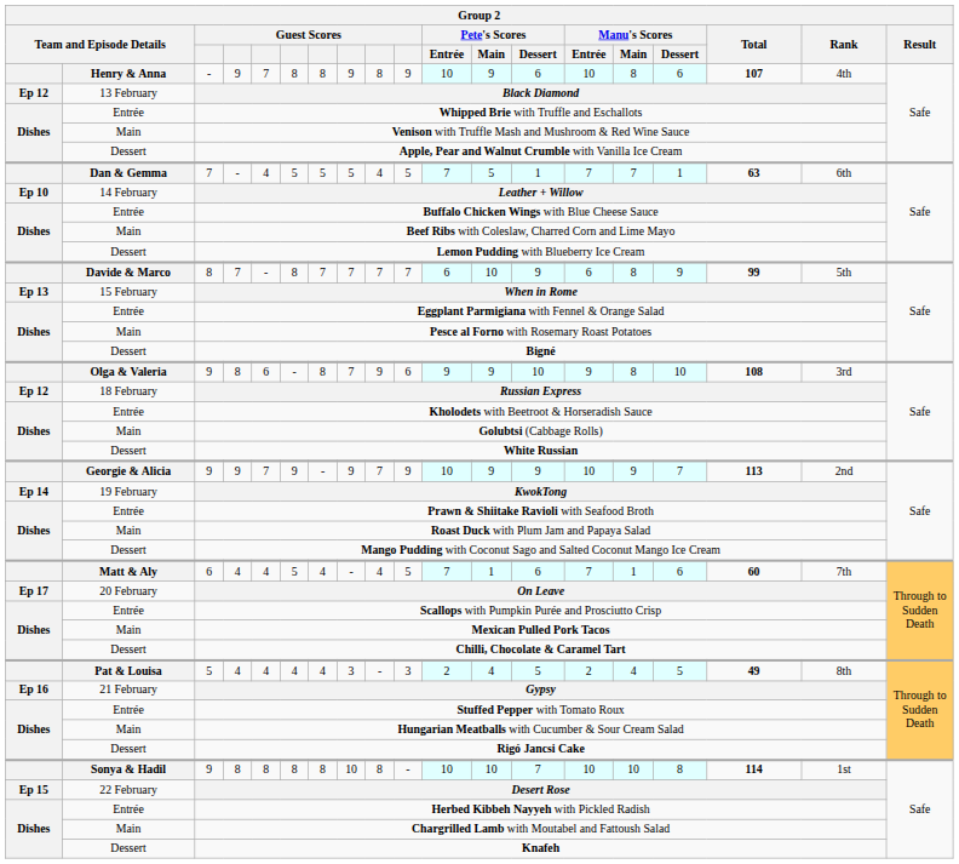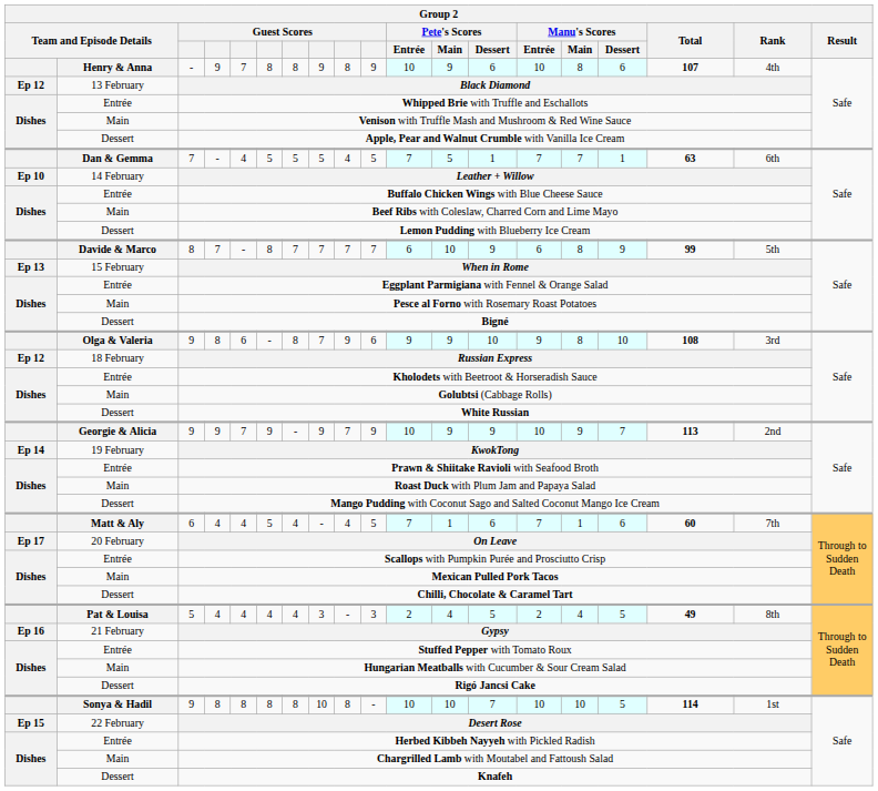 <table class="wikitable plainrowheaders" style="margin:1em auto; text-align:center; font-size:90%; width:80em;">
 <tr>
 <th colspan="20" >Group 2</th>
 </tr>
 <tr>
 <th scope="col" rowspan="2" colspan="2" style="width:20%;">Team and Episode Details</th>
 <th scope="col" colspan="8" style="width:15%;">Guest Scores</th>
 <th scope="col" colspan="3" style="width:15%;"><a href='#'>Pete</a>'s Scores</th>
 <th scope="col" colspan="3" style="width:15%;"><a href='#'>Manu</a>'s Scores</th>
 <th scope="col" rowspan="2" style="width:10%;">Total<br><small></small></th>
 <th scope="col" rowspan="2" style="width:9%;">Rank</th>
 <th scope="col" rowspan="2" style="width:28%;">Result</th>
 </tr>
 <tr>
 <th scope="col" style="width:3%;"></th>
 <th scope="col" style="width:3%;"></th>
 <th scope="col" style="width:3%;"></th>
 <th scope="col" style="width:3%;"></th>
 <th scope="col" style="width:3%;"></th>
 <th scope="col" style="width:3%;"></th>
 <th scope="col" style="width:3%;"></th>
 <th scope="col" style="width:3%;"></th>
 <th scope="col">Entrée</th>
 <th scope="col">Main</th>
 <th scope="col">Dessert</th>
 <th scope="col">Entrée</th>
 <th scope="col">Main</th>
 <th scope="col">Dessert</th>
 </tr>
 <tr>
 <th></th>
 <th style="text-align:centre">Henry & Anna</th>
 <td>-</td>
 <td>9</td>
 <td>7</td>
 <td>8</td>
 <td>8</td>
 <td>9</td>
 <td>8</td>
 <td>9</td>
 <td bgcolor="#e0ffff">10</td>
 <td bgcolor="#e0ffff">9</td>
 <td bgcolor="#e0ffff">6</td>
 <td bgcolor="#e0ffff">10</td>
 <td bgcolor="#e0ffff">8</td>
 <td bgcolor="#e0ffff">6</td>
 <td><strong>107</strong></td>
 <td>4th</td>
 <td rowspan="5">Safe</td>
 </tr>
 <tr>
 <th>Ep 12</th>
 <td>13 February</td>
 <th colspan="16"><strong><em>Black Diamond</em></strong></th>
 </tr>
 <tr>
 <th rowspan="3">Dishes</th>
 <td>Entrée</td>
 <td colspan="16"><strong>Whipped Brie</strong> with Truffle and Eschallots</td>
 </tr>
 <tr>
 <td>Main</td>
 <td colspan="16"><strong>Venison</strong> with Truffle Mash and Mushroom & Red Wine Sauce</td>
 </tr>
 <tr>
 <td>Dessert</td>
 <td colspan="16"><strong>Apple, Pear and Walnut Crumble</strong> with Vanilla Ice Cream</td>
 </tr>
 <tr style="border-top:3px solid #aaa;">
 <th></th>
 <th style="text-align:centre">Dan & Gemma</th>
 <td>7</td>
 <td>-</td>
 <td>4</td>
 <td>5</td>
 <td>5</td>
 <td>5</td>
 <td>4</td>
 <td>5</td>
 <td bgcolor="#e0ffff">7</td>
 <td bgcolor="#e0ffff">5</td>
 <td bgcolor="#e0ffff">1</td>
 <td bgcolor="#e0ffff">7</td>
 <td bgcolor="#e0ffff">7</td>
 <td bgcolor="#e0ffff">1</td>
 <td><strong>63</strong></td>
 <td>6th</td>
 <td rowspan="5">Safe</td>
 </tr>
 <tr>
 <th>Ep 10</th>
 <td>14 February</td>
 <th colspan="16"><strong><em>Leather + Willow</em></strong></th>
 </tr>
 <tr>
 <th rowspan="3">Dishes</th>
 <td>Entrée</td>
 <td colspan="16"><strong>Buffalo Chicken Wings</strong> with Blue Cheese Sauce</td>
 </tr>
 <tr>
 <td>Main</td>
 <td colspan="16"><strong>Beef Ribs</strong> with Coleslaw, Charred Corn and Lime Mayo</td>
 </tr>
 <tr>
 <td>Dessert</td>
 <td colspan="16"><strong>Lemon Pudding</strong> with Blueberry Ice Cream</td>
 </tr>
 <tr style="border-top:3px solid #aaa;">
 <th></th>
 <th style="text-align:centre">Davide & Marco</th>
 <td>8</td>
 <td>7</td>
 <td>-</td>
 <td>8</td>
 <td>7</td>
 <td>7</td>
 <td>7</td>
 <td>7</td>
 <td bgcolor="#e0ffff">6</td>
 <td bgcolor="#e0ffff">10</td>
 <td bgcolor="#e0ffff">9</td>
 <td bgcolor="#e0ffff">6</td>
 <td bgcolor="#e0ffff">8</td>
 <td bgcolor="#e0ffff">9</td>
 <td><strong>99</strong></td>
 <td>5th</td>
 <td rowspan="5">Safe</td>
 </tr>
 <tr>
 <th>Ep 13</th>
 <td>15 February</td>
 <th colspan="16"><strong><em>When in Rome</em></strong></th>
 </tr>
 <tr>
 <th rowspan="3">Dishes</th>
 <td>Entrée</td>
 <td colspan="16"><strong>Eggplant Parmigiana</strong> with Fennel & Orange Salad</td>
 </tr>
 <tr>
 <td>Main</td>
 <td colspan="16"><strong>Pesce al Forno</strong> with Rosemary Roast Potatoes</td>
 </tr>
 <tr>
 <td>Dessert</td>
 <td colspan="16"><strong>Bigné</strong></td>
 </tr>
 <tr style="border-top:3px solid #aaa;">
 <th></th>
 <th style="text-align:centre">Olga & Valeria</th>
 <td>9</td>
 <td>8</td>
 <td>6</td>
 <td>-</td>
 <td>8</td>
 <td>7</td>
 <td>9</td>
 <td>6</td>
 <td bgcolor="#e0ffff">9</td>
 <td bgcolor="#e0ffff">9</td>
 <td bgcolor="#e0ffff">10</td>
 <td bgcolor="#e0ffff">9</td>
 <td bgcolor="#e0ffff">8</td>
 <td bgcolor="#e0ffff">10</td>
 <td><strong>108</strong></td>
 <td>3rd</td>
 <td rowspan="5">Safe</td>
 </tr>
 <tr>
 <th>Ep 12</th>
 <td>18 February</td>
 <th colspan="16"><strong><em>Russian Express</em></strong></th>
 </tr>
 <tr>
 <th rowspan="3">Dishes</th>
 <td>Entrée</td>
 <td colspan="16"><strong>Kholodets</strong> with Beetroot & Horseradish Sauce</td>
 </tr>
 <tr>
 <td>Main</td>
 <td colspan="16"><strong>Golubtsi</strong> (Cabbage Rolls)</td>
 </tr>
 <tr>
 <td>Dessert</td>
 <td colspan="16"><strong>White Russian</strong></td>
 </tr>
 <tr style="border-top:3px solid #aaa;">
 <th></th>
 <th style="text-align:centre">Georgie & Alicia</th>
 <td>9</td>
 <td>9</td>
 <td>7</td>
 <td>9</td>
 <td>-</td>
 <td>9</td>
 <td>7</td>
 <td>9</td>
 <td bgcolor="#e0ffff">10</td>
 <td bgcolor="#e0ffff">9</td>
 <td bgcolor="#e0ffff">9</td>
 <td bgcolor="#e0ffff">10</td>
 <td bgcolor="#e0ffff">9</td>
 <td bgcolor="#e0ffff">7</td>
 <td><strong>113</strong></td>
 <td>2nd</td>
 <td rowspan="5">Safe</td>
 </tr>
 <tr>
 <th>Ep 14</th>
 <td>19 February</td>
 <th colspan="16"><strong><em>KwokTong</em></strong></th>
 </tr>
 <tr>
 <th rowspan="3">Dishes</th>
 <td>Entrée</td>
 <td colspan="16"><strong>Prawn & Shiitake Ravioli</strong> with Seafood Broth</td>
 </tr>
 <tr>
 <td>Main</td>
 <td colspan="16"><strong>Roast Duck</strong> with Plum Jam and Papaya Salad</td>
 </tr>
 <tr>
 <td>Dessert</td>
 <td colspan="16"><strong>Mango Pudding</strong> with Coconut Sago and Salted Coconut Mango Ice Cream</td>
 </tr>
 <tr style="border-top:3px solid #aaa;">
 <th></th>
 <th style="text-align:centre">Matt & Aly</th>
 <td>6</td>
 <td>4</td>
 <td>4</td>
 <td>5</td>
 <td>4</td>
 <td>-</td>
 <td>4</td>
 <td>5</td>
 <td bgcolor="#e0ffff">7</td>
 <td bgcolor="#e0ffff">1</td>
 <td bgcolor="#e0ffff">6</td>
 <td bgcolor="#e0ffff">7</td>
 <td bgcolor="#e0ffff">1</td>
 <td bgcolor="#e0ffff">6</td>
 <td><strong>60</strong></td>
 <td>7th</td>
 <td rowspan="5" style="background:#FFCC66">Through to Sudden Death</td>
 </tr>
 <tr>
 <th>Ep 17</th>
 <td>20 February</td>
 <th colspan="16"><strong><em>On Leave</em></strong></th>
 </tr>
 <tr>
 <th rowspan="3">Dishes</th>
 <td>Entrée</td>
 <td colspan="16"><strong>Scallops</strong> with Pumpkin Purée and Prosciutto Crisp</td>
 </tr>
 <tr>
 <td>Main</td>
 <td colspan="16"><strong>Mexican Pulled Pork Tacos</strong></td>
 </tr>
 <tr>
 <td>Dessert</td>
 <td colspan="16"><strong>Chilli, Chocolate & Caramel Tart</strong></td>
 </tr>
 <tr style="border-top:3px solid #aaa;">
 <th></th>
 <th style="text-align:centre">Pat & Louisa</th>
 <td>5</td>
 <td>4</td>
 <td>4</td>
 <td>4</td>
 <td>4</td>
 <td>3</td>
 <td>-</td>
 <td>3</td>
 <td bgcolor="#e0ffff">2</td>
 <td bgcolor="#e0ffff">4</td>
 <td bgcolor="#e0ffff">5</td>
 <td bgcolor="#e0ffff">2</td>
 <td bgcolor="#e0ffff">4</td>
 <td bgcolor="#e0ffff">5</td>
 <td><strong>49</strong></td>
 <td>8th</td>
 <td rowspan="5" style="background:#FFCC66">Through to Sudden Death</td>
 </tr>
 <tr>
 <th>Ep 16</th>
 <td>21 February</td>
 <th colspan="16"><strong><em>Gypsy</em></strong></th>
 </tr>
 <tr>
 <th rowspan="3">Dishes</th>
 <td>Entrée</td>
 <td colspan="16"><strong>Stuffed Pepper</strong> with Tomato Roux</td>
 </tr>
 <tr>
 <td>Main</td>
 <td colspan="16"><strong>Hungarian Meatballs</strong> with Cucumber & Sour Cream Salad</td>
 </tr>
 <tr>
 <td>Dessert</td>
 <td colspan="16"><strong>Rigó Jancsi Cake</strong></td>
 </tr>
 <tr style="border-top:3px solid #aaa;">
 <th></th>
 <th style="text-align:centre">Sonya & Hadil</th>
 <td>9</td>
 <td>8</td>
 <td>8</td>
 <td>8</td>
 <td>8</td>
 <td>10</td>
 <td>8</td>
 <td>-</td>
 <td bgcolor="#e0ffff">10</td>
 <td bgcolor="#e0ffff">10</td>
 <td bgcolor="#e0ffff">7</td>
 <td bgcolor="#e0ffff">10</td>
 <td bgcolor="#e0ffff">10</td>
-<td bgcolor="#e0ffff">8</td>
+<td bgcolor="#e0ffff">5</td>
 <td><strong>114</strong></td>
 <td>1st</td>
 <td rowspan="5">Safe</td>
 </tr>
 <tr>
 <th>Ep 15</th>
 <td>22 February</td>
 <th colspan="16"><strong><em>Desert Rose</em></strong></th>
 </tr>
 <tr>
 <th rowspan="3">Dishes</th>
 <td>Entrée</td>
 <td colspan="16"><strong>Herbed Kibbeh Nayyeh</strong> with Pickled Radish</td>
 </tr>
 <tr>
 <td>Main</td>
 <td colspan="16"><strong>Chargrilled Lamb</strong> with Moutabel and Fattoush Salad</td>
 </tr>
 <tr>
 <td>Dessert</td>
 <td colspan="16"><strong>Knafeh</strong></td>
 </tr>
 </table>
